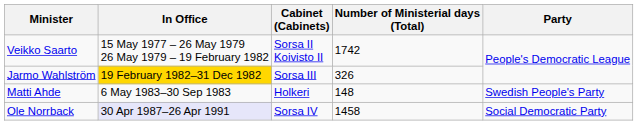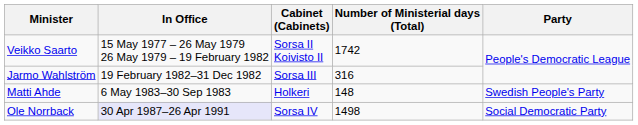 <table class="wikitable">
 <tr>
 <th>Minister</th>
 <th>In Office</th>
 <th>Cabinet<br>(Cabinets)</th>
 <th>Number of Ministerial days <br>(Total)</th>
 <th>Party</th>
 </tr>
 <tr>
 <td><a href='#'>Veikko Saarto</a></td>
 <td>15 May 1977 – 26 May 1979<br>26 May 1979 – 19  February 1982</td>
 <td><a href='#'>Sorsa II</a><br><a href='#'>Koivisto II</a></td>
 <td>1742</td>
 <td rowspan=2><a href='#'>People's Democratic League</a></td>
 </tr>
 <tr>
 <td><a href='#'>Jarmo Wahlström</a></td>
-<td style="background: gold;">19  February 1982–31 Dec 1982</td>
+<td>19  February 1982–31 Dec 1982</td>
 <td><a href='#'>Sorsa III</a></td>
-<td>326</td>
+<td>316</td>
 </tr>
 <tr>
 <td><a href='#'>Matti Ahde</a></td>
 <td>6 May 1983–30 Sep 1983</td>
 <td><a href='#'>Holkeri</a></td>
 <td>148</td>
 <td><a href='#'>Swedish People's Party</a></td>
 </tr>
 <tr>
 <td><a href='#'>Ole Norrback</a></td>
 <td style="background: lavender;">30 Apr 1987–26 Apr 1991</td>
 <td><a href='#'>Sorsa IV</a></td>
-<td>1458</td>
+<td>1498</td>
 <td><a href='#'>Social Democratic Party</a></td>
 </tr>
 </table>
